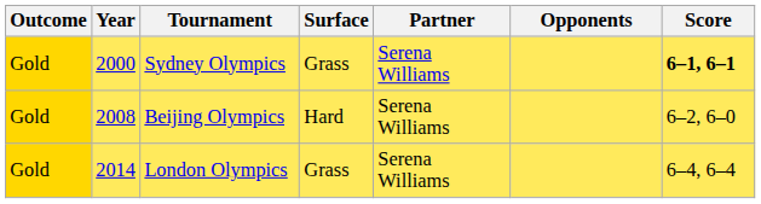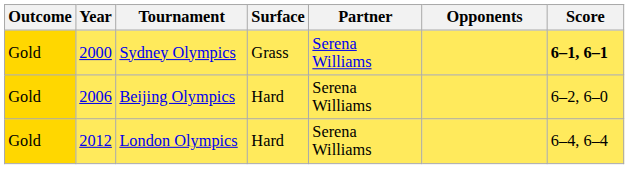 <table class="sortable wikitable">
 <tr>
 <th>Outcome</th>
 <th>Year</th>
 <th width=200>Tournament</th>
 <th>Surface</th>
 <th width=200>Partner</th>
 <th width=200>Opponents</th>
 <th width=130>Score</th>
 </tr>
 <tr bgcolor=ffea5c>
 <td bgcolor=gold>Gold</td>
 <td><a href='#'>2000</a></td>
 <td><a href='#'>Sydney Olympics</a></td>
 <td>Grass</td>
 <td> <a href='#'>Serena Williams</a></td>
 <td></td>
 <td><strong>6–1, 6–1</strong></td>
 </tr>
 <tr bgcolor=ffea5c>
 <td bgcolor=gold>Gold</td>
-<td><a href='#'>2008</a></td>
+<td><a href='#'>2006</a></td>
 <td><a href='#'>Beijing Olympics</a></td>
 <td>Hard</td>
 <td> Serena Williams</td>
 <td></td>
 <td>6–2, 6–0</td>
 </tr>
 <tr bgcolor=ffea5c>
 <td bgcolor=gold>Gold</td>
-<td><a href='#'>2014</a></td>
+<td><a href='#'>2012</a></td>
 <td><a href='#'>London Olympics</a></td>
-<td>Grass</td>
+<td>Hard</td>
 <td> Serena Williams</td>
 <td></td>
 <td>6–4, 6–4</td>
 </tr>
 </table>
